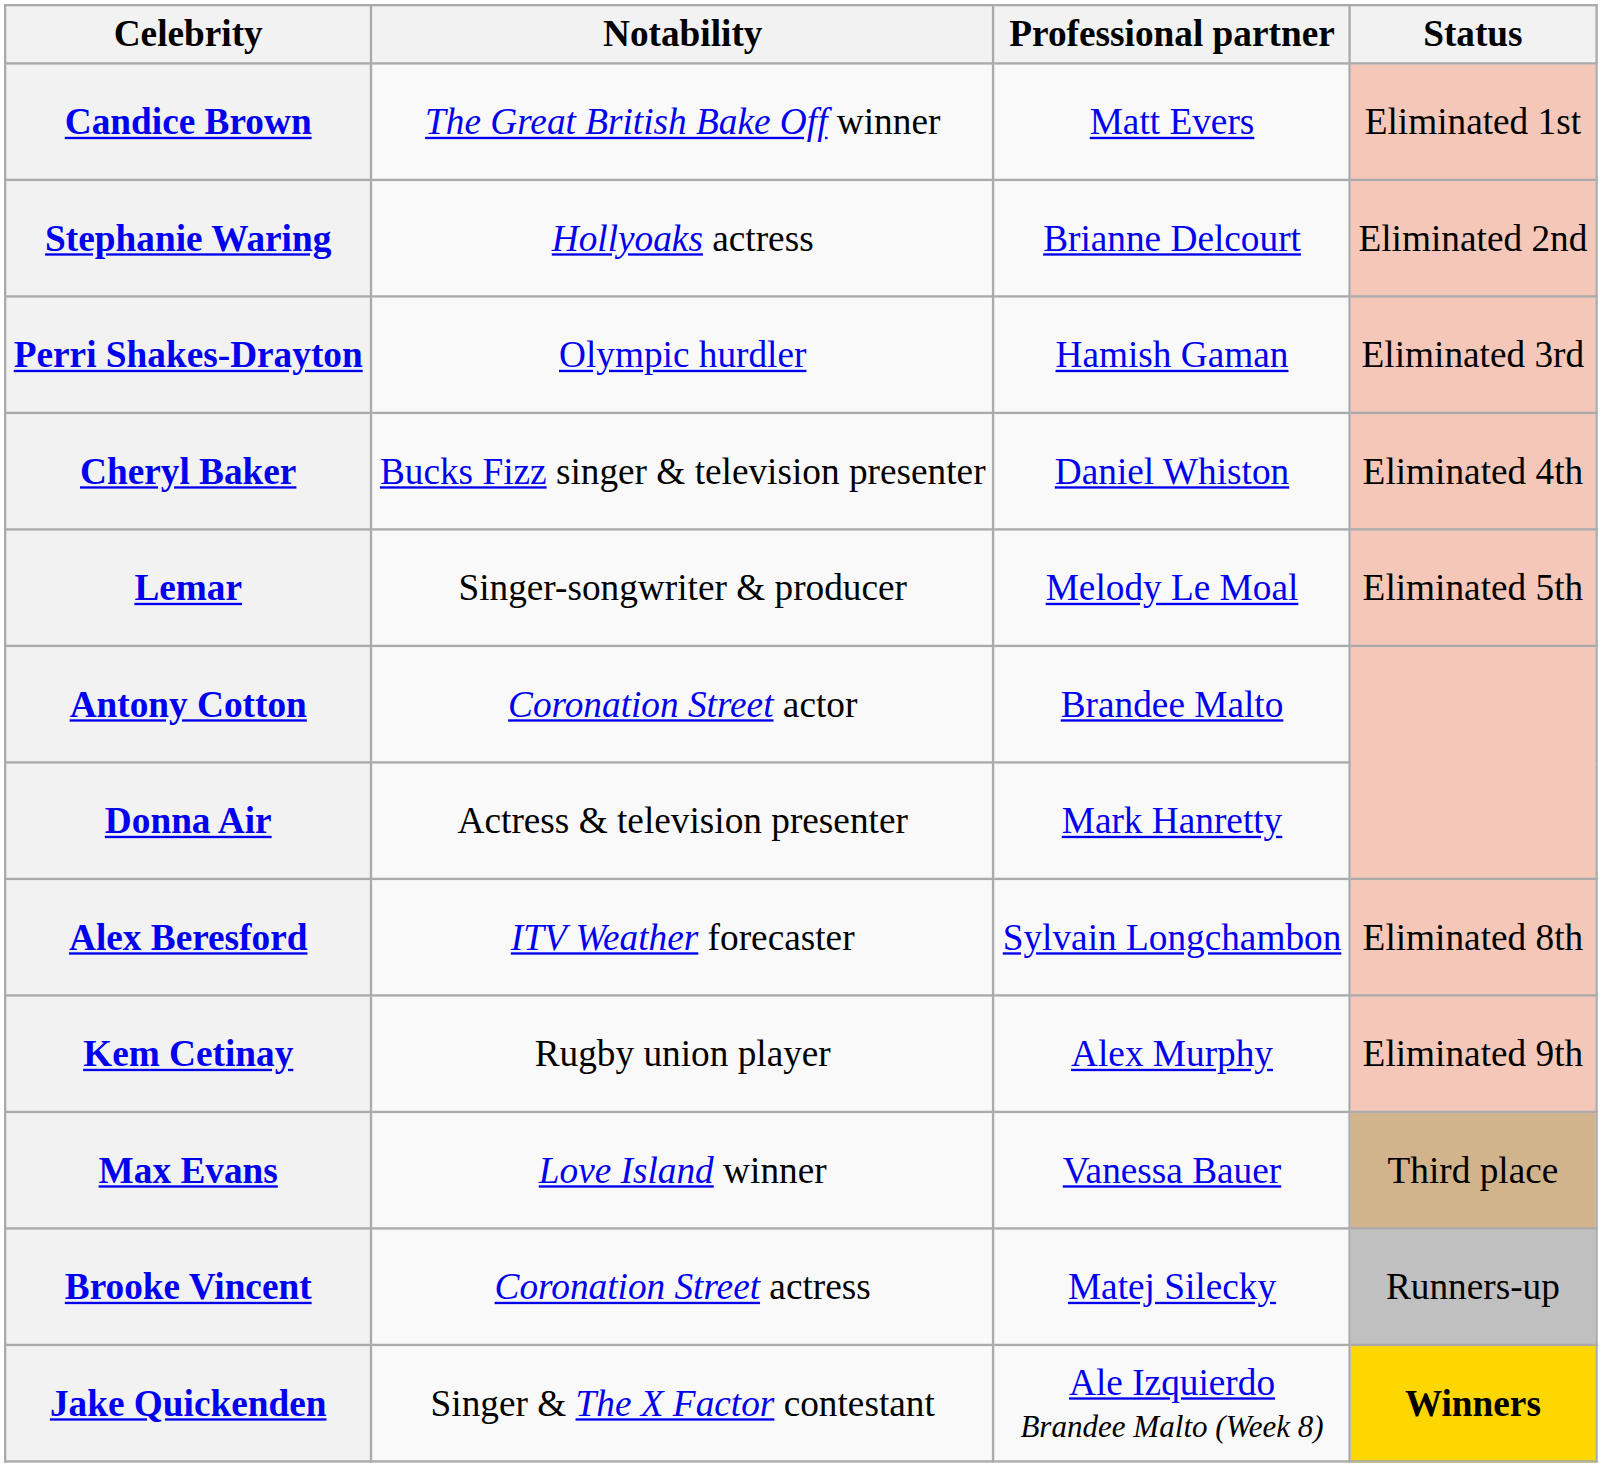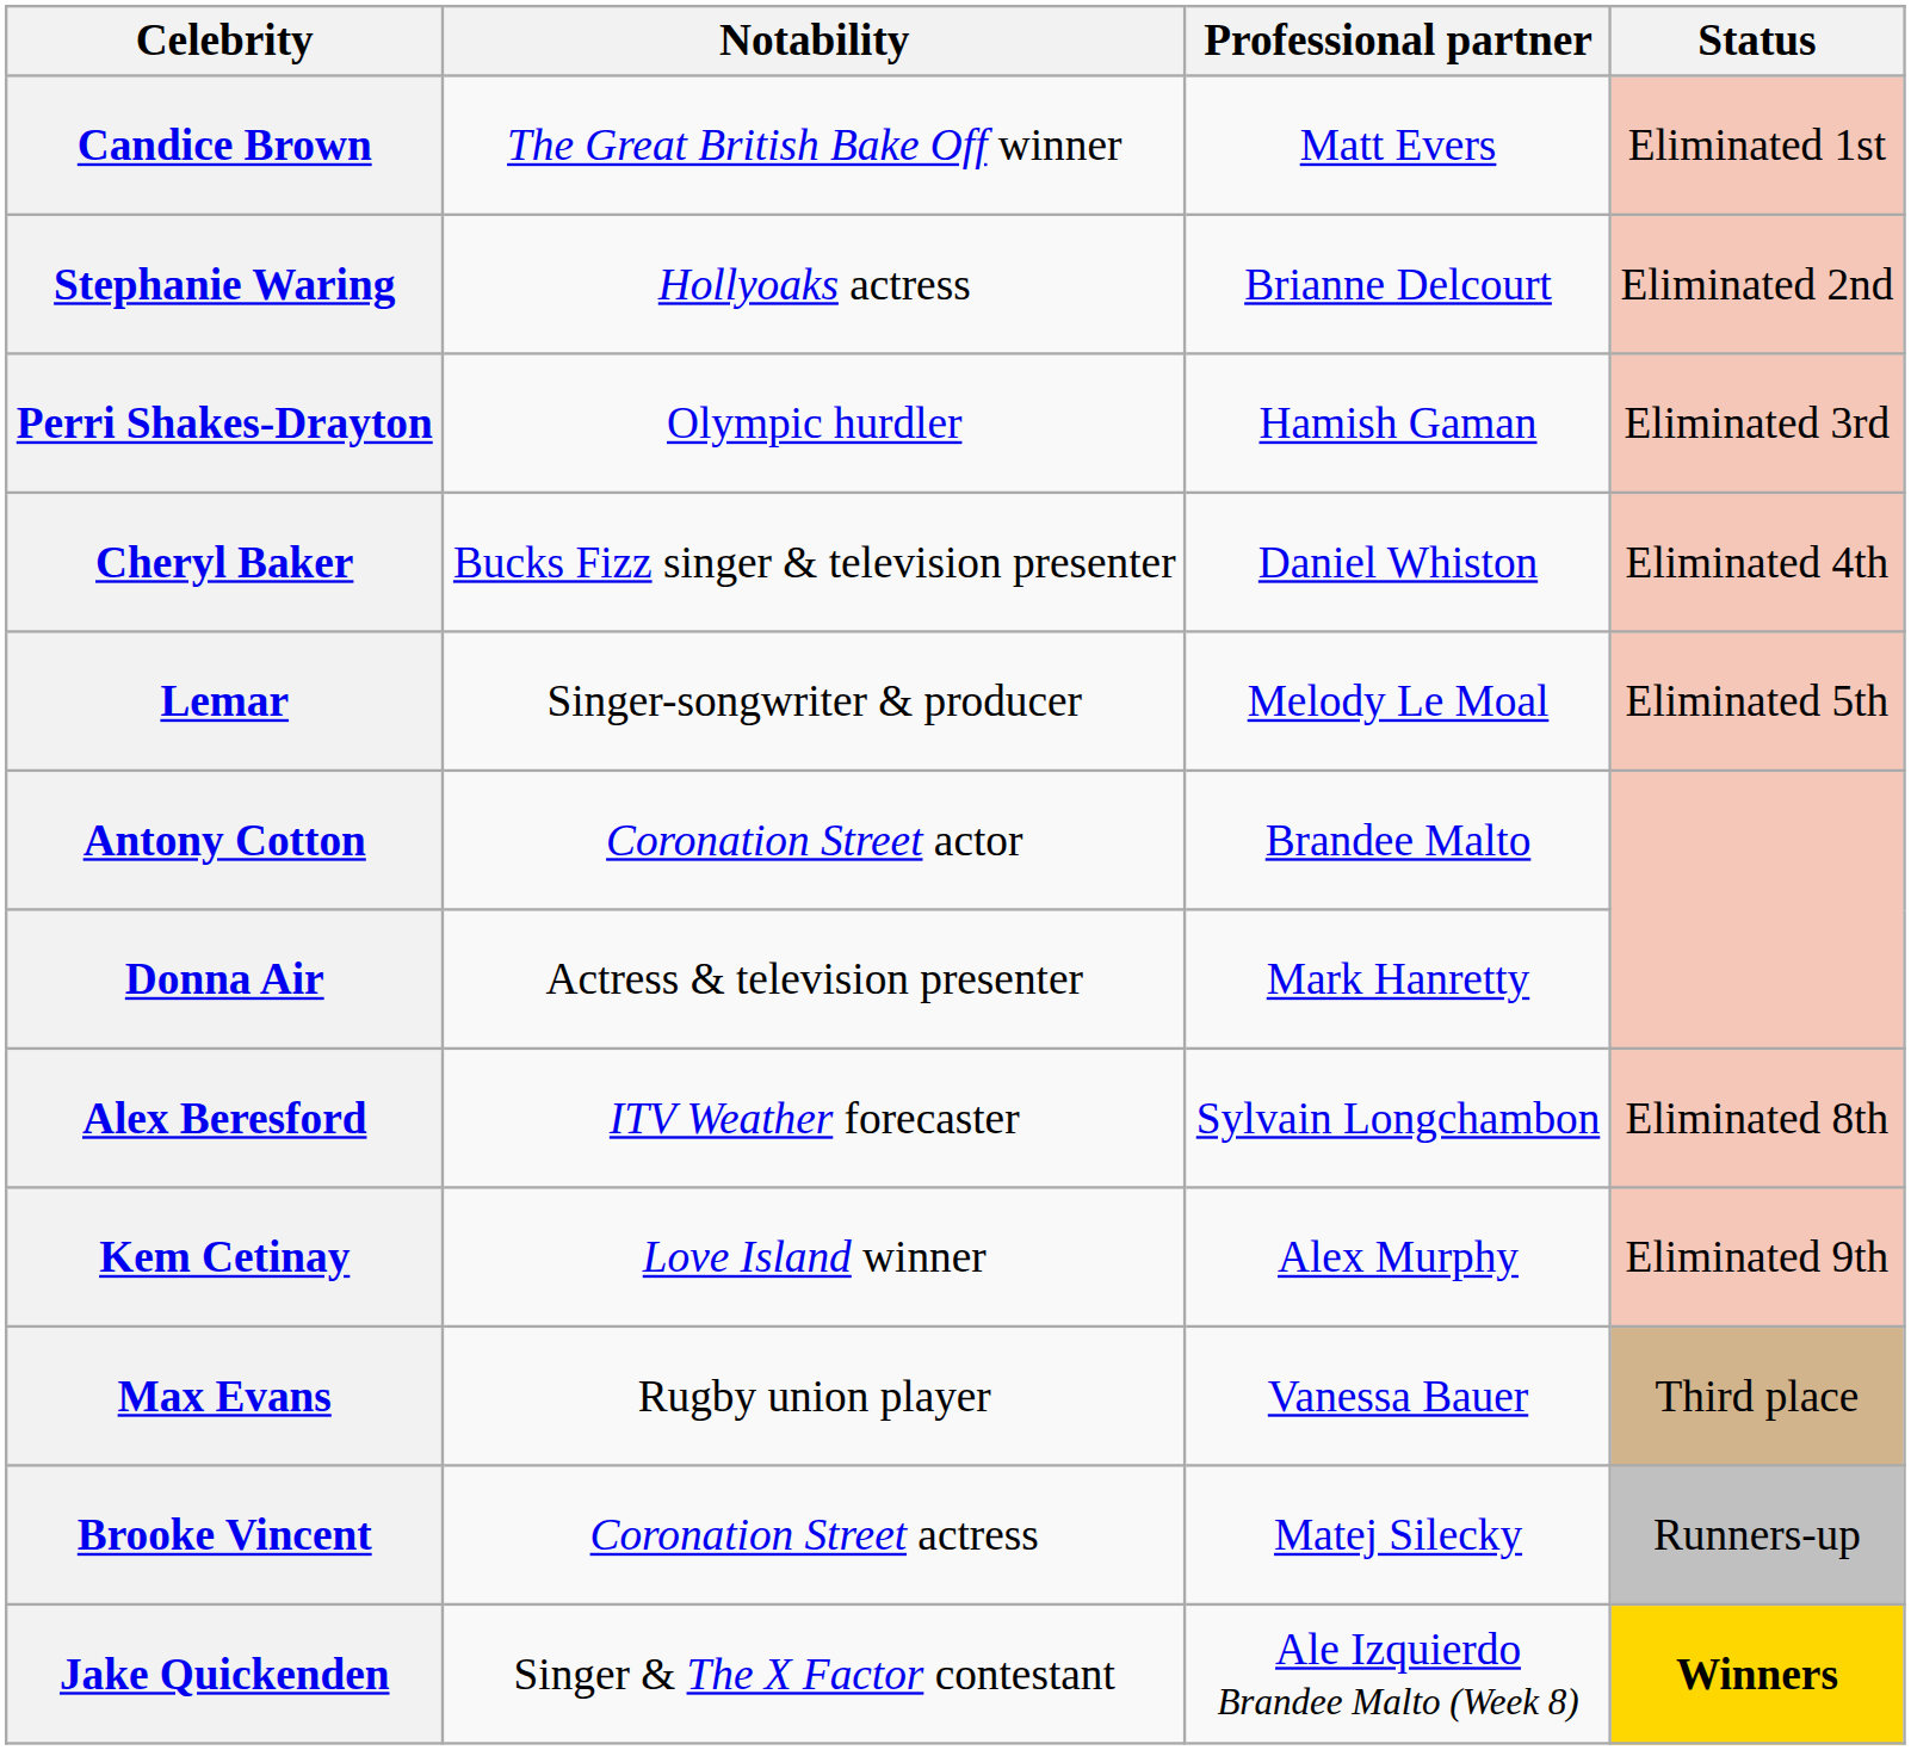 <table class="wikitable sortable" style="text-align:center;">
 <tr>
 <th scope="col">Celebrity</th>
 <th scope="col" class="unsortable">Notability</th>
 <th scope="col">Professional partner</th>
 <th scope="col">Status</th>
 </tr>
 <tr style="height:50px">
 <th scope="row"><a href='#'>Candice Brown</a></th>
 <td><em><a href='#'>The Great British Bake Off</a></em> winner</td>
 <td><a href='#'>Matt Evers</a></td>
 <td bgcolor="f4c7b8">Eliminated 1st<br></td>
 </tr>
 <tr style="height:50px">
 <th scope="row"><a href='#'>Stephanie Waring</a></th>
 <td><em><a href='#'>Hollyoaks</a></em> actress</td>
 <td><a href='#'>Brianne Delcourt</a></td>
 <td bgcolor="f4c7b8">Eliminated 2nd<br></td>
 </tr>
 <tr style="height:50px">
 <th scope="row"><a href='#'>Perri Shakes-Drayton</a></th>
 <td><a href='#'>Olympic hurdler</a></td>
 <td><a href='#'>Hamish Gaman</a></td>
 <td bgcolor="f4c7b8">Eliminated 3rd<br></td>
 </tr>
 <tr style="height:50px">
 <th scope="row"><a href='#'>Cheryl Baker</a></th>
 <td><a href='#'>Bucks Fizz</a> singer & television presenter</td>
 <td><a href='#'>Daniel Whiston</a></td>
 <td bgcolor="f4c7b8">Eliminated 4th<br></td>
 </tr>
 <tr style="height:50px">
 <th scope="row"><a href='#'>Lemar</a></th>
 <td>Singer-songwriter & producer</td>
 <td><a href='#'>Melody Le Moal</a></td>
 <td bgcolor="f4c7b8">Eliminated 5th<br></td>
 </tr>
 <tr style="height:50px">
 <th scope="row"><a href='#'>Antony Cotton</a></th>
 <td><em><a href='#'>Coronation Street</a></em> actor</td>
 <td><a href='#'>Brandee Malto</a></td>
 <td rowspan="2" bgcolor="f4c7b8"><br></td>
 </tr>
 <tr style="height:50px">
 <th scope="row"><a href='#'>Donna Air</a></th>
 <td>Actress & television presenter</td>
 <td><a href='#'>Mark Hanretty</a></td>
 </tr>
 <tr style="height:50px">
 <th scope="row"><a href='#'>Alex Beresford</a></th>
 <td><em><a href='#'>ITV Weather</a></em> forecaster</td>
 <td><a href='#'>Sylvain Longchambon</a></td>
 <td bgcolor="f4c7b8">Eliminated 8th <br></td>
 </tr>
 <tr style="height:50px">
 <th scope="row"><a href='#'>Kem Cetinay</a></th>
-<td>Rugby union player</td>
+<td><em><a href='#'>Love Island</a></em> winner</td>
 <td><a href='#'>Alex Murphy</a></td>
 <td bgcolor="f4c7b8">Eliminated 9th<br></td>
 </tr>
 <tr style="height:50px">
 <th scope="row"><a href='#'>Max Evans</a></th>
-<td><em><a href='#'>Love Island</a></em> winner</td>
+<td>Rugby union player</td>
 <td><a href='#'>Vanessa Bauer</a></td>
 <td bgcolor="tan">Third place<br></td>
 </tr>
 <tr style="height:50px">
 <th scope="row"><a href='#'>Brooke Vincent</a></th>
 <td><em><a href='#'>Coronation Street</a></em> actress</td>
 <td><a href='#'>Matej Silecky</a></td>
 <td bgcolor="silver">Runners-up<br></td>
 </tr>
 <tr style="height:50px">
 <th scope="row"><a href='#'>Jake Quickenden</a></th>
 <td>Singer & <em><a href='#'>The X Factor</a></em> contestant</td>
 <td><a href='#'>Ale Izquierdo</a><br><small><em>Brandee Malto (Week 8)</em></small></td>
 <td bgcolor="gold"><strong>Winners</strong><br></td>
 </tr>
 </table>
